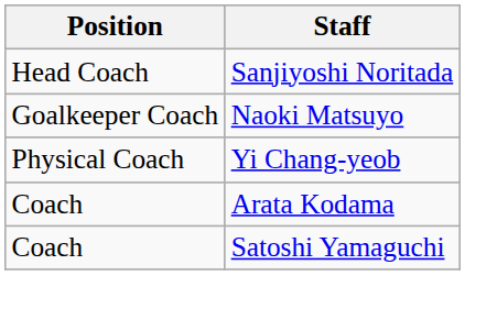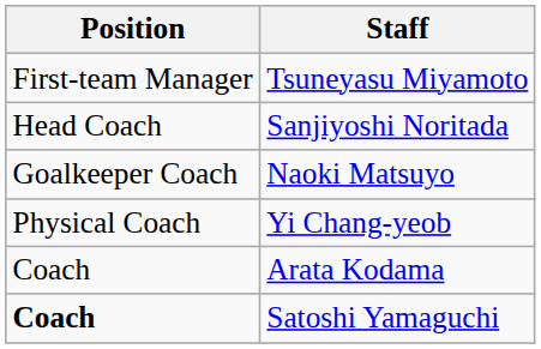 <table class="wikitable">
 <tr>
 <th>Position</th>
 <th>Staff</th>
+</tr>
+<tr>
+<td>First-team Manager</td>
+<td> <a href='#'>Tsuneyasu Miyamoto</a></td>
 </tr>
 <tr>
 <td>Head Coach</td>
 <td> <a href='#'>Sanjiyoshi Noritada</a></td>
 </tr>
 <tr>
 <td>Goalkeeper Coach</td>
 <td> <a href='#'>Naoki Matsuyo</a></td>
 </tr>
 <tr>
 <td>Physical Coach</td>
 <td> <a href='#'>Yi Chang-yeob</a></td>
 </tr>
 <tr>
 <td>Coach</td>
 <td> <a href='#'>Arata Kodama</a></td>
 </tr>
 <tr>
-<td>Coach</td>
+<td><strong>Coach</strong></td>
 <td> <a href='#'>Satoshi Yamaguchi</a></td>
 </tr>
 </table>
